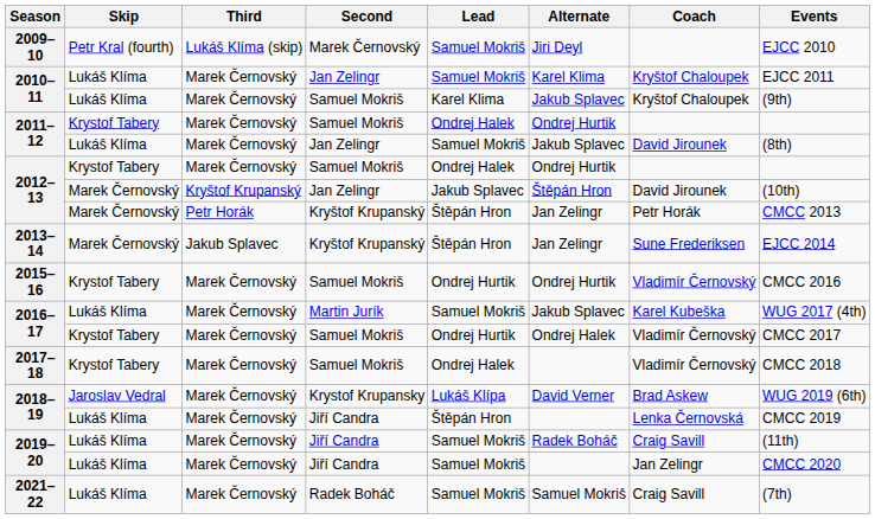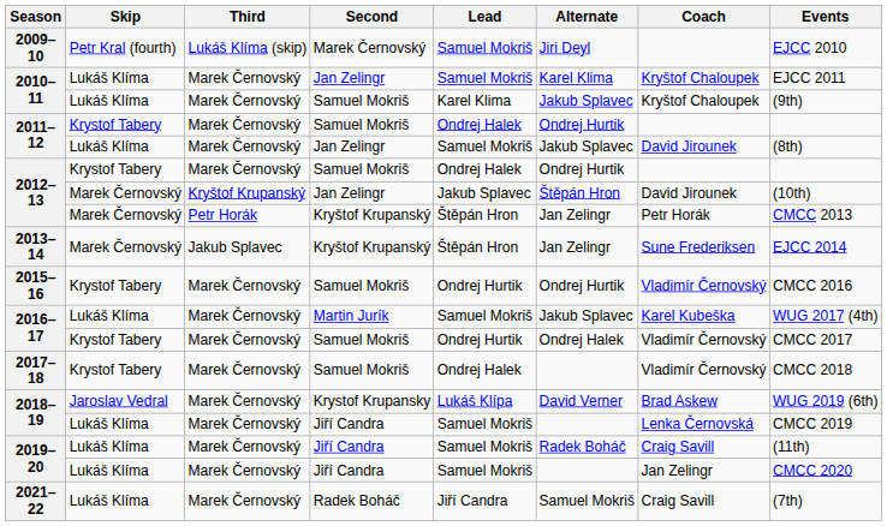 <table class="wikitable">
 <tr>
 <th scope="col" width=60>Season</th>
 <th scope="col">Skip</th>
 <th scope="col">Third</th>
 <th scope="col">Second</th>
 <th scope="col">Lead</th>
 <th scope="col">Alternate</th>
 <th scope="col">Coach</th>
 <th scope="col">Events</th>
 </tr>
 <tr>
 <th scope="row">2009–10</th>
 <td><a href='#'>Petr Kral</a> (fourth)</td>
 <td><a href='#'>Lukáš Klíma</a> (skip)</td>
 <td>Marek Černovský</td>
 <td><a href='#'>Samuel Mokriš</a></td>
 <td><a href='#'>Jiri Deyl</a></td>
 <td></td>
 <td><a href='#'>EJCC</a> 2010 </td>
 </tr>
 <tr>
 <th scope="row" rowspan="2">2010–11</th>
 <td>Lukáš Klíma</td>
 <td>Marek Černovský</td>
 <td><a href='#'>Jan Zelingr</a></td>
 <td><a href='#'>Samuel Mokriš</a></td>
 <td><a href='#'>Karel Klima</a></td>
 <td><a href='#'>Kryštof Chaloupek</a></td>
 <td>EJCC 2011 </td>
 </tr>
 <tr>
 <td>Lukáš Klíma</td>
 <td>Marek Černovský</td>
 <td>Samuel Mokriš</td>
 <td>Karel Klima</td>
 <td><a href='#'>Jakub Splavec</a></td>
 <td>Kryštof Chaloupek</td>
 <td> (9th)</td>
 </tr>
 <tr>
 <th scope="row" rowspan="2">2011–12</th>
 <td><a href='#'>Krystof Tabery</a></td>
 <td>Marek Černovský</td>
 <td>Samuel Mokriš</td>
 <td><a href='#'>Ondrej Halek</a></td>
 <td><a href='#'>Ondrej Hurtik</a></td>
 <td></td>
 <td></td>
 </tr>
 <tr>
 <td>Lukáš Klíma</td>
 <td>Marek Černovský</td>
 <td>Jan Zelingr</td>
 <td>Samuel Mokriš</td>
 <td>Jakub Splavec</td>
 <td><a href='#'>David Jirounek</a></td>
 <td> (8th)</td>
 </tr>
 <tr>
 <th scope="row" rowspan="3">2012–13</th>
 <td>Krystof Tabery</td>
 <td>Marek Černovský</td>
 <td>Samuel Mokriš</td>
 <td>Ondrej Halek</td>
 <td>Ondrej Hurtik</td>
 <td></td>
 <td></td>
 </tr>
 <tr>
 <td>Marek Černovský</td>
 <td><a href='#'>Kryštof Krupanský</a></td>
 <td>Jan Zelingr</td>
 <td>Jakub Splavec</td>
 <td><a href='#'>Štěpán Hron</a></td>
 <td>David Jirounek</td>
 <td> (10th)</td>
 </tr>
 <tr>
 <td>Marek Černovský</td>
 <td><a href='#'>Petr Horák</a></td>
 <td>Kryštof Krupanský</td>
 <td>Štěpán Hron</td>
 <td>Jan Zelingr</td>
 <td>Petr Horák</td>
 <td><a href='#'>CMCC</a> 2013 </td>
 </tr>
 <tr>
 <th scope="row">2013–14</th>
 <td>Marek Černovský</td>
 <td>Jakub Splavec</td>
 <td>Kryštof Krupanský</td>
 <td>Štěpán Hron</td>
 <td>Jan Zelingr</td>
 <td><a href='#'>Sune Frederiksen</a></td>
 <td><a href='#'>EJCC 2014</a> </td>
 </tr>
 <tr>
 <th scope="row">2015–16</th>
 <td>Krystof Tabery</td>
 <td>Marek Černovský</td>
 <td>Samuel Mokriš</td>
 <td>Ondrej Hurtik</td>
 <td>Ondrej Hurtik</td>
 <td><a href='#'>Vladimír Černovský</a></td>
 <td>CMCC 2016 </td>
 </tr>
 <tr>
 <th scope="row" rowspan="2">2016–17</th>
 <td>Lukáš Klíma</td>
 <td>Marek Černovský</td>
 <td><a href='#'>Martin Jurík</a></td>
 <td>Samuel Mokriš</td>
 <td>Jakub Splavec</td>
 <td><a href='#'>Karel Kubeška</a></td>
 <td><a href='#'>WUG 2017</a> (4th)</td>
 </tr>
 <tr>
 <td>Krystof Tabery</td>
 <td>Marek Černovský</td>
 <td>Samuel Mokriš</td>
 <td>Ondrej Hurtik</td>
 <td>Ondrej Halek</td>
 <td>Vladimír Černovský</td>
 <td>CMCC 2017 </td>
 </tr>
 <tr>
 <th scope="row">2017–18</th>
 <td>Krystof Tabery</td>
 <td>Marek Černovský</td>
 <td>Samuel Mokriš</td>
 <td>Ondrej Halek</td>
 <td></td>
 <td>Vladimír Černovský</td>
 <td>CMCC 2018 </td>
 </tr>
 <tr>
 <th scope="row" rowspan="2">2018–19</th>
 <td><a href='#'>Jaroslav Vedral</a></td>
 <td>Marek Černovský</td>
 <td>Krystof Krupansky</td>
 <td><a href='#'>Lukáš Klípa</a></td>
 <td><a href='#'>David Verner</a></td>
 <td><a href='#'>Brad Askew</a></td>
 <td><a href='#'>WUG 2019</a> (6th)</td>
 </tr>
 <tr>
 <td>Lukáš Klíma</td>
 <td>Marek Černovský</td>
 <td>Jiří Candra</td>
-<td>Štěpán Hron</td>
+<td>Samuel Mokriš</td>
 <td></td>
 <td><a href='#'>Lenka Černovská</a></td>
 <td>CMCC 2019 </td>
 </tr>
 <tr>
 <th scope="row" rowspan="2">2019–20</th>
 <td>Lukáš Klíma</td>
 <td>Marek Černovský</td>
 <td><a href='#'>Jiří Candra</a></td>
 <td>Samuel Mokriš</td>
 <td><a href='#'>Radek Boháč</a></td>
 <td><a href='#'>Craig Savill</a></td>
 <td> (11th)</td>
 </tr>
 <tr>
 <td>Lukáš Klíma</td>
 <td>Marek Černovský</td>
 <td>Jiří Candra</td>
 <td>Samuel Mokriš</td>
 <td></td>
 <td>Jan Zelingr</td>
 <td><a href='#'>CMCC 2020</a> </td>
 </tr>
 <tr>
 <th scope="row">2021–22</th>
 <td>Lukáš Klíma</td>
 <td>Marek Černovský</td>
 <td>Radek Boháč</td>
-<td>Samuel Mokriš</td>
+<td>Jiří Candra</td>
 <td>Samuel Mokriš</td>
 <td>Craig Savill</td>
 <td> (7th)</td>
 </tr>
 </table>
